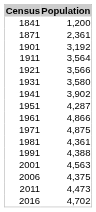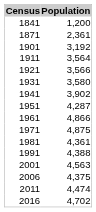 <table cellpadding="1" style="float:right; margin:0 1em 1em 0; border:1px #bbb solid; border-collapse:collapse; font-size:90%;">
 <tr bgcolor="#CCCCCC" style="text-align:center;">
 <th>Census</th>
 <th>Population</th>
 </tr>
 <tr style="text-align:right;">
 <td>1841</td>
 <td>1,200</td>
 </tr>
 <tr style="text-align:right;">
 <td>1871</td>
 <td>2,361</td>
 </tr>
 <tr style="text-align:right;">
 <td>1901</td>
 <td>3,192</td>
 </tr>
 <tr style="text-align:right;">
 <td>1911</td>
 <td>3,564</td>
 </tr>
 <tr style="text-align:right;">
 <td>1921</td>
 <td>3,566</td>
 </tr>
 <tr style="text-align:right;">
 <td>1931</td>
 <td>3,580</td>
 </tr>
 <tr style="text-align:right;">
 <td>1941</td>
 <td>3,902</td>
 </tr>
 <tr style="text-align:right;">
 <td>1951</td>
 <td>4,287</td>
 </tr>
 <tr style="text-align:right;">
 <td>1961</td>
 <td>4,866</td>
 </tr>
 <tr style="text-align:right;">
 <td>1971</td>
 <td>4,875</td>
 </tr>
 <tr style="text-align:right;">
 <td>1981</td>
 <td>4,361</td>
 </tr>
 <tr style="text-align:right;">
 <td>1991</td>
 <td>4,388</td>
 </tr>
 <tr style="text-align:right;">
 <td>2001</td>
 <td>4,563</td>
 </tr>
 <tr style="text-align:right;">
 <td>2006</td>
 <td>4,375</td>
 </tr>
 <tr style="text-align:right;">
 <td>2011</td>
-<td>4,473</td>
+<td>4,474</td>
 </tr>
 <tr style="text-align:right;">
 <td>2016</td>
 <td>4,702</td>
 </tr>
 </table>
